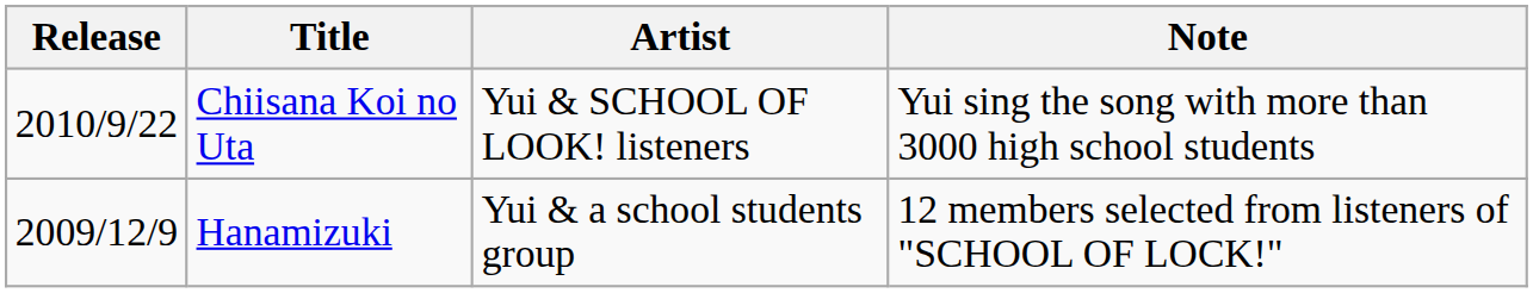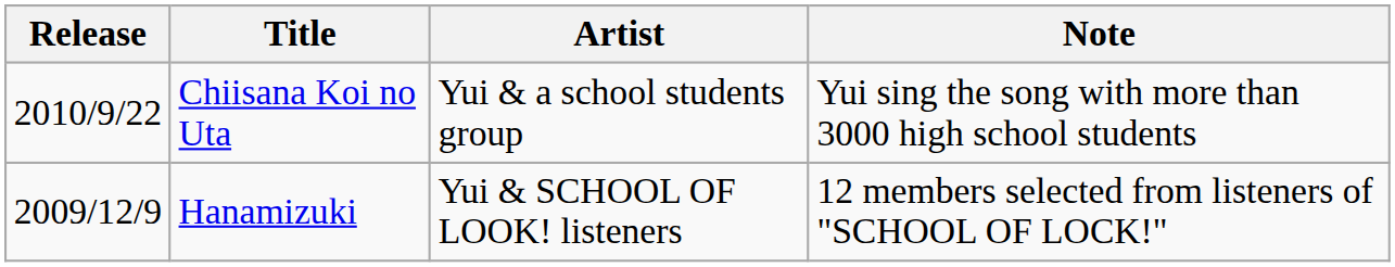 <table class="wikitable">
 <tr>
 <th>Release</th>
 <th>Title</th>
 <th>Artist</th>
 <th>Note</th>
 </tr>
 <tr>
 <td>2010/9/22</td>
 <td><a href='#'>Chiisana Koi no Uta</a></td>
-<td>Yui & SCHOOL OF LOOK! listeners</td>
+<td>Yui & a school students group</td>
 <td>Yui sing the song with more than 3000 high school students</td>
 </tr>
 <tr>
 <td>2009/12/9</td>
 <td><a href='#'>Hanamizuki</a></td>
-<td>Yui & a school students group</td>
+<td>Yui & SCHOOL OF LOOK! listeners</td>
 <td>12 members selected from listeners of "SCHOOL OF LOCK!"</td>
 </tr>
 </table>
